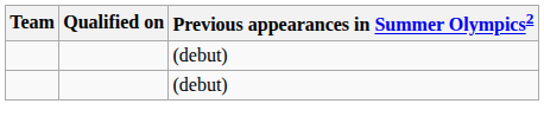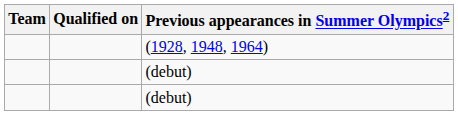 <table class="wikitable sortable">
 <tr>
 <th>Team</th>
 <th>Qualified on</th>
 <th data-sort-type="number">Previous appearances in <a href='#'>Summer Olympics</a><sup><strong><a href='#'>2</a></strong></sup></th>
+</tr>
+<tr>
+<td></td>
+<td></td>
+<td> (<a href='#'>1928</a>, <a href='#'>1948</a>, <a href='#'>1964</a>)</td>
 </tr>
 <tr>
 <td></td>
 <td></td>
 <td> (debut)</td>
 </tr>
 <tr>
 <td></td>
 <td></td>
 <td> (debut)</td>
 </tr>
 </table>
